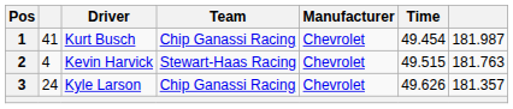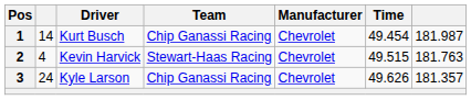 <table class="wikitable" style="font-size:95%">
 <tr>
 <th>Pos</th>
 <th></th>
 <th>Driver</th>
 <th>Team</th>
 <th>Manufacturer</th>
 <th>Time</th>
 <th></th>
 </tr>
 <tr>
 <th>1</th>
-<td>41</td>
+<td>14</td>
 <td><a href='#'>Kurt Busch</a></td>
 <td><a href='#'>Chip Ganassi Racing</a></td>
 <td><a href='#'>Chevrolet</a></td>
 <td>49.454</td>
 <td>181.987</td>
 </tr>
 <tr>
 <th>2</th>
 <td>4</td>
 <td><a href='#'>Kevin Harvick</a></td>
 <td><a href='#'>Stewart-Haas Racing</a></td>
 <td><a href='#'>Chevrolet</a></td>
 <td>49.515</td>
 <td>181.763</td>
 </tr>
 <tr>
 <th>3</th>
 <td>24</td>
 <td><a href='#'>Kyle Larson</a></td>
 <td><a href='#'>Chip Ganassi Racing</a></td>
 <td><a href='#'>Chevrolet</a></td>
 <td>49.626</td>
 <td>181.357</td>
 </tr>
 <tr>
 <th colspan="7"></th>
 </tr>
 </table>
